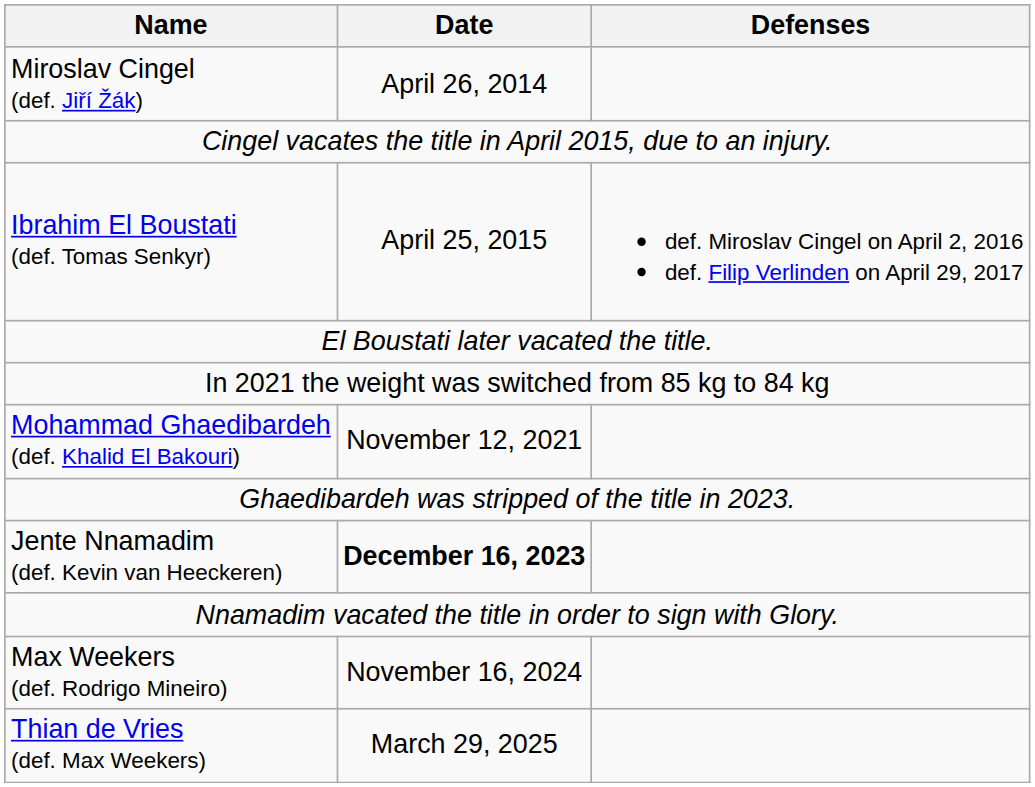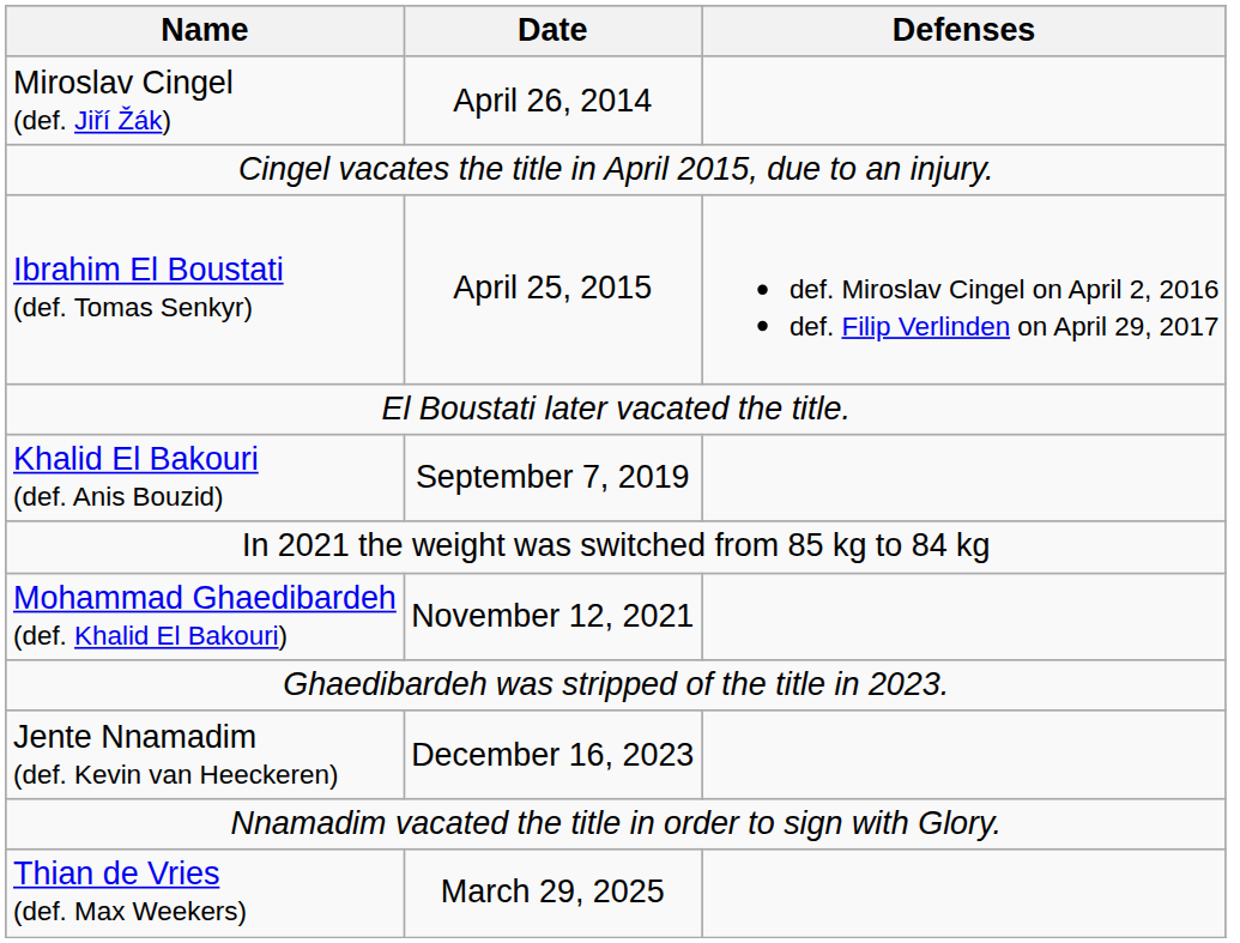 <table class="wikitable">
 <tr>
 <th>Name</th>
 <th>Date</th>
 <th>Defenses</th>
 </tr>
 <tr>
 <td align=left> Miroslav Cingel <br><small>(def. <a href='#'>Jiří Žák</a>)</small></td>
 <td align=center>April 26, 2014</td>
 </tr>
 <tr>
 <td colspan=3 align=center><em>Cingel vacates the title in April 2015, due to an injury.</em></td>
 </tr>
 <tr>
 <td align=left> <a href='#'>Ibrahim El Boustati</a> <br><small>(def. Tomas Senkyr)</small></td>
 <td align=center>April 25, 2015</td>
 <td><br><ul><li><small>def. Miroslav Cingel on April 2, 2016 </small></li><li><small>def. <a href='#'>Filip Verlinden</a> on April 29, 2017 </small></li></ul></td>
 </tr>
 <tr>
 <td colspan=3 align=center><em>El Boustati later vacated the title.</em></td>
 </tr>
 <tr>
+<td align=left> <a href='#'>Khalid El Bakouri</a> <br><small>(def. Anis Bouzid)</small></td>
+<td align=center>September 7, 2019</td>
+<td></td>
+</tr>
+<tr>
 <td colspan=3 align=center>In 2021 the weight was switched from 85 kg to 84 kg</td>
 </tr>
 <tr>
 <td align=left> <a href='#'>Mohammad Ghaedibardeh</a> <br><small>(def. <a href='#'>Khalid El Bakouri</a>)</small></td>
 <td align=center>November 12, 2021</td>
 <td></td>
 </tr>
 <tr>
 <td colspan=3 align=center><em>Ghaedibardeh was stripped of the title in 2023.</em></td>
 </tr>
 <tr>
 <td align=left> Jente Nnamadim <br><small>(def. Kevin van Heeckeren)</small></td>
-<td align=center><strong>December 16, 2023</strong></td>
+<td align=center>December 16, 2023</td>
 <td></td>
 </tr>
 <tr>
 <td colspan=3 align=center><em>Nnamadim vacated the title in order to sign with Glory.</em></td>
-</tr>
-<tr>
-<td align=left> Max Weekers <br><small>(def. Rodrigo Mineiro)</small></td>
-<td align=center>November 16, 2024</td>
-<td></td>
 </tr>
 <tr>
 <td align=left> <a href='#'>Thian de Vries</a> <br><small>(def. Max Weekers)</small></td>
 <td align=center>March 29, 2025</td>
 <td></td>
 </tr>
 <tr>
 </tr>
 </table>
